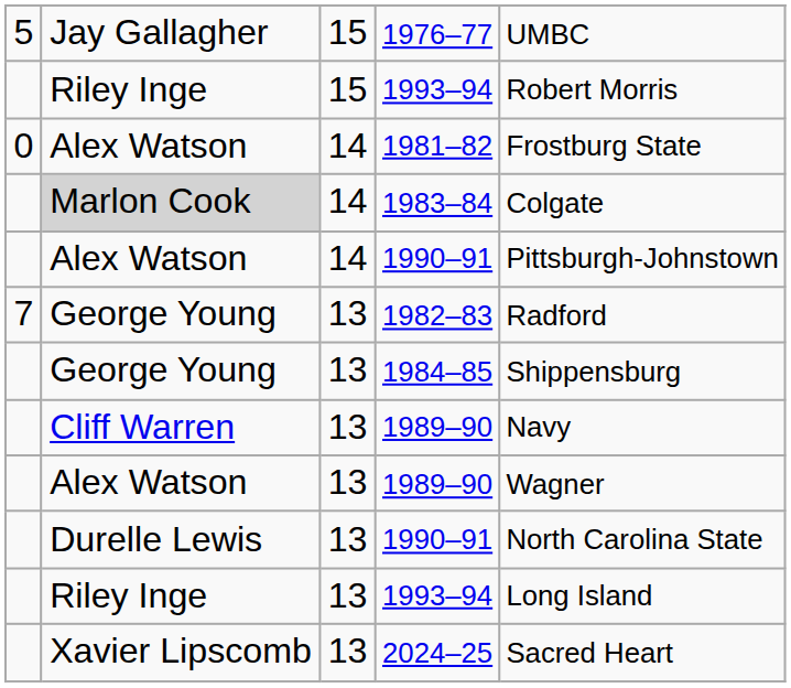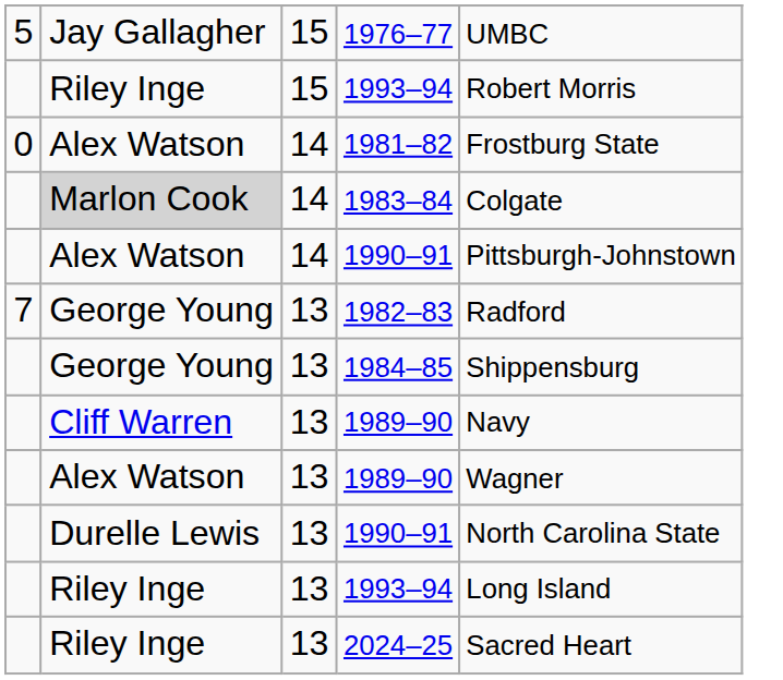 <table class="wikitable">
 <tr>
 </tr>
 <tr>
 <td>5</td>
 <td>Jay Gallagher</td>
 <td>15</td>
 <td style="font-size:80%;"><a href='#'>1976–77</a></td>
 <td style="font-size:80%;">UMBC</td>
 </tr>
 <tr>
 <td></td>
 <td>Riley Inge</td>
 <td>15</td>
 <td style="font-size:80%;"><a href='#'>1993–94</a></td>
 <td style="font-size:80%;">Robert Morris</td>
 </tr>
 <tr>
 <td>0</td>
 <td>Alex Watson</td>
 <td>14</td>
 <td style="font-size:80%;"><a href='#'>1981–82</a></td>
 <td style="font-size:80%;">Frostburg State</td>
 </tr>
 <tr>
 <td></td>
 <td style="background: lightgrey;">Marlon Cook</td>
 <td>14</td>
 <td style="font-size:80%;"><a href='#'>1983–84</a></td>
 <td style="font-size:80%;">Colgate</td>
 </tr>
 <tr>
 <td></td>
 <td>Alex Watson</td>
 <td>14</td>
 <td style="font-size:80%;"><a href='#'>1990–91</a></td>
 <td style="font-size:80%;">Pittsburgh-Johnstown</td>
 </tr>
 <tr>
 <td>7</td>
 <td>George Young</td>
 <td>13</td>
 <td style="font-size:80%;"><a href='#'>1982–83</a></td>
 <td style="font-size:80%;">Radford</td>
 </tr>
 <tr>
 <td></td>
 <td>George Young</td>
 <td>13</td>
 <td style="font-size:80%;"><a href='#'>1984–85</a></td>
 <td style="font-size:80%;">Shippensburg</td>
 </tr>
 <tr>
 <td></td>
 <td><a href='#'>Cliff Warren</a></td>
 <td>13</td>
 <td style="font-size:80%;"><a href='#'>1989–90</a></td>
 <td style="font-size:80%;">Navy</td>
 </tr>
 <tr>
 <td></td>
 <td>Alex Watson</td>
 <td>13</td>
 <td style="font-size:80%;"><a href='#'>1989–90</a></td>
 <td style="font-size:80%;">Wagner</td>
 </tr>
 <tr>
 <td></td>
 <td>Durelle Lewis</td>
 <td>13</td>
 <td style="font-size:80%;"><a href='#'>1990–91</a></td>
 <td style="font-size:80%;">North Carolina State</td>
 </tr>
 <tr>
 <td></td>
 <td>Riley Inge</td>
 <td>13</td>
 <td style="font-size:80%;"><a href='#'>1993–94</a></td>
 <td style="font-size:80%;">Long Island</td>
 </tr>
 <tr>
 <td></td>
-<td>Xavier Lipscomb</td>
+<td>Riley Inge</td>
 <td>13</td>
 <td style="font-size:80%;"><a href='#'>2024–25</a></td>
 <td style="font-size:80%;">Sacred Heart</td>
 </tr>
 </table>
